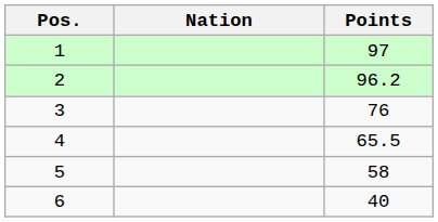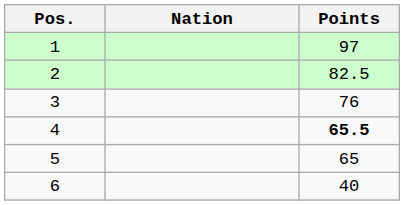 <table class="wikitable gauche" cellspacing="1" style="width:300px;">
 <tr style="background:#efefef; text-align:center;">
 <th style="width:70px;">Pos.</th>
 <th>Nation</th>
 <th style="width:70px;">Points</th>
 </tr>
 <tr style="vertical-align:top; text-align:center; background:#ccffcc;">
 <td>1</td>
 <td style="text-align:left;"></td>
 <td>97</td>
 </tr>
 <tr style="vertical-align:top; text-align:center; background:#ccffcc;">
 <td>2</td>
 <td style="text-align:left;"></td>
-<td>96.2</td>
+<td>82.5</td>
 </tr>
 <tr style="vertical-align:top; text-align:center;">
 <td>3</td>
 <td style="text-align:left;"></td>
 <td>76</td>
 </tr>
 <tr style="vertical-align:top; text-align:center;">
 <td>4</td>
 <td style="text-align:left;"></td>
-<td>65.5</td>
+<td><strong>65.5</strong></td>
 </tr>
 <tr style="vertical-align:top; text-align:center;">
 <td>5</td>
 <td style="text-align:left;"></td>
-<td>58</td>
+<td>65</td>
 </tr>
 <tr style="vertical-align:top; text-align:center;">
 <td>6</td>
 <td style="text-align:left;"></td>
 <td>40</td>
 </tr>
 </table>
